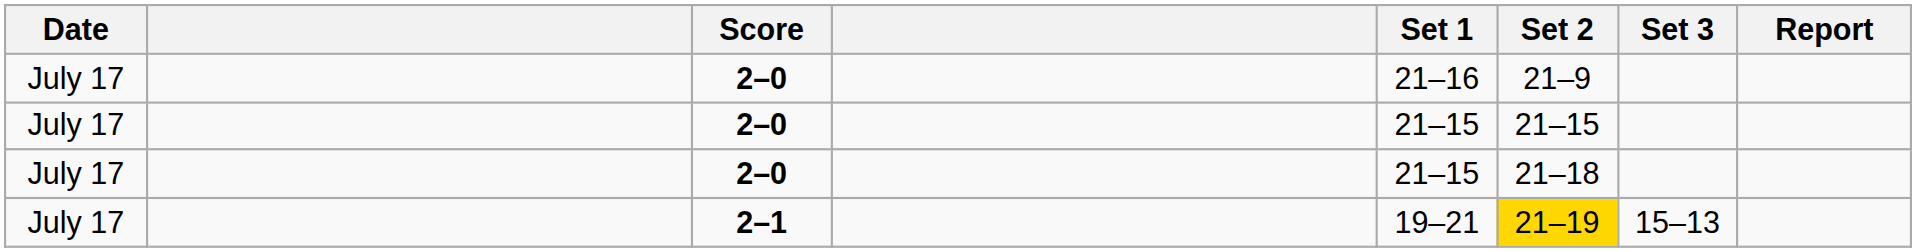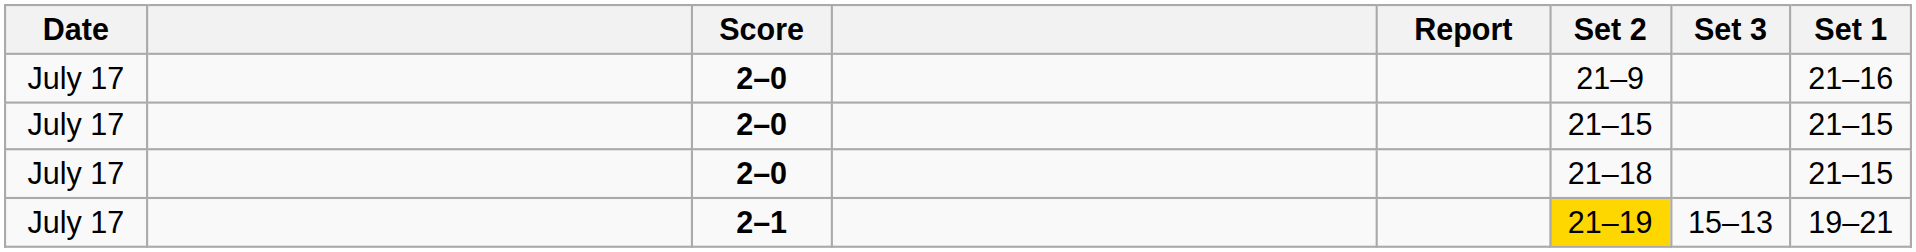 <table class="wikitable" style="text-align: center; font-size:90% ">
 <tr>
 <th width="60">Date</th>
 <th align="right" width="250"></th>
 <th width="60">Score</th>
 <th align="left" width="250"></th>
-<th width="50">Set 1</th>
+<th width="75">Report</th>
 <th width="50">Set 2</th>
 <th width="50">Set 3</th>
-<th width="75">Report</th>
+<th width="50">Set 1</th>
 </tr>
 <tr>
 <td>July 17</td>
 <td align=left><strong></strong></td>
 <td align=center><strong>2–0</strong></td>
 <td align=left></td>
-<td>21–16</td>
+<td></td>
 <td>21–9</td>
 <td></td>
-<td></td>
+<td>21–16</td>
 </tr>
 <tr>
 <td>July 17</td>
 <td align=left><strong></strong></td>
 <td align=center><strong>2–0</strong></td>
 <td align=left></td>
-<td>21–15</td>
+<td></td>
 <td>21–15</td>
 <td></td>
-<td></td>
+<td>21–15</td>
 </tr>
 <tr>
 <td>July 17</td>
 <td align=left><strong></strong></td>
 <td align=center><strong>2–0</strong></td>
 <td align=left></td>
-<td>21–15</td>
+<td></td>
 <td>21–18</td>
 <td></td>
-<td></td>
+<td>21–15</td>
 </tr>
 <tr>
 <td>July 17</td>
 <td align=left><strong></strong></td>
 <td align=center><strong>2–1</strong></td>
 <td align=left></td>
-<td>19–21</td>
+<td></td>
 <td style="background: gold;">21–19</td>
 <td>15–13</td>
-<td></td>
+<td>19–21</td>
 </tr>
 </table>
